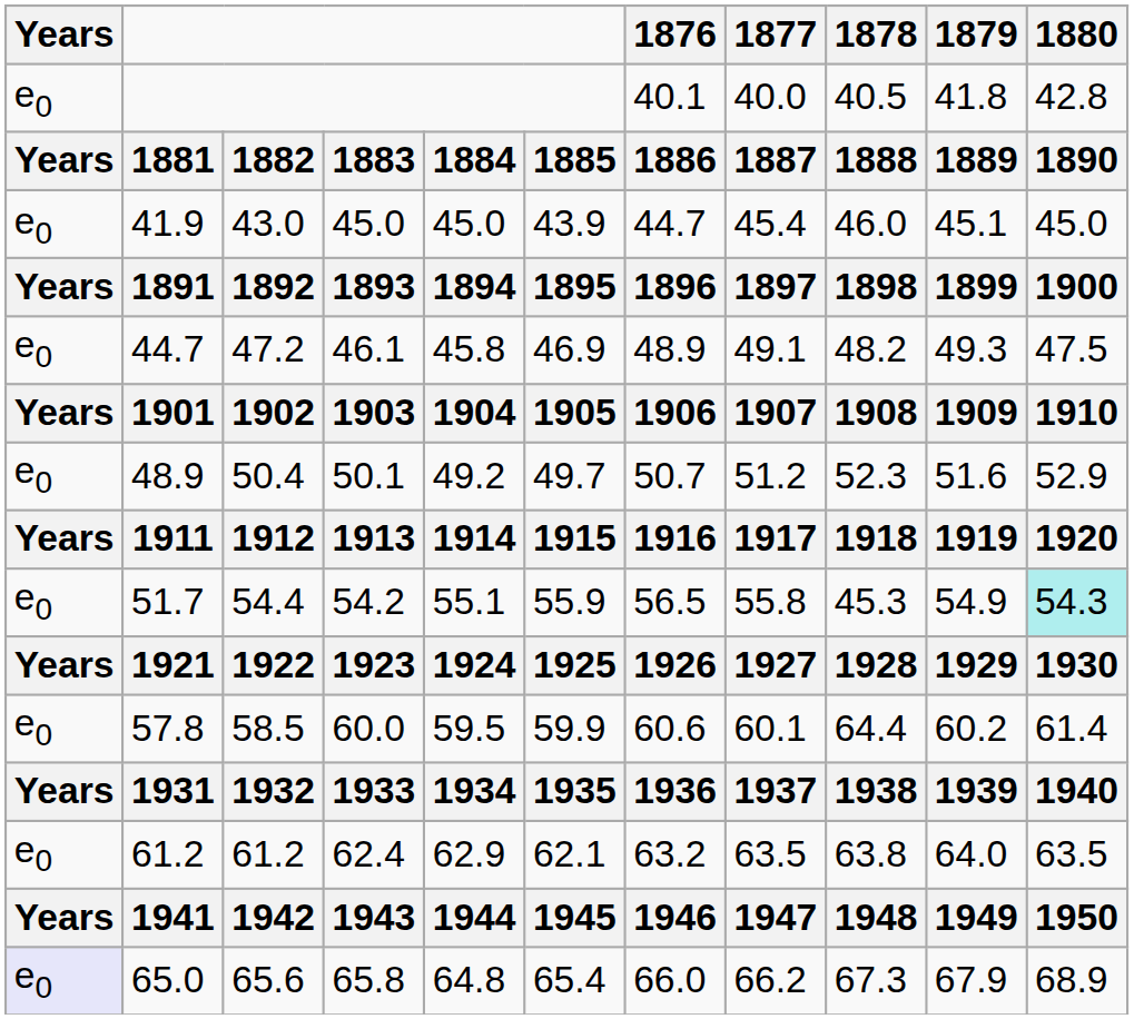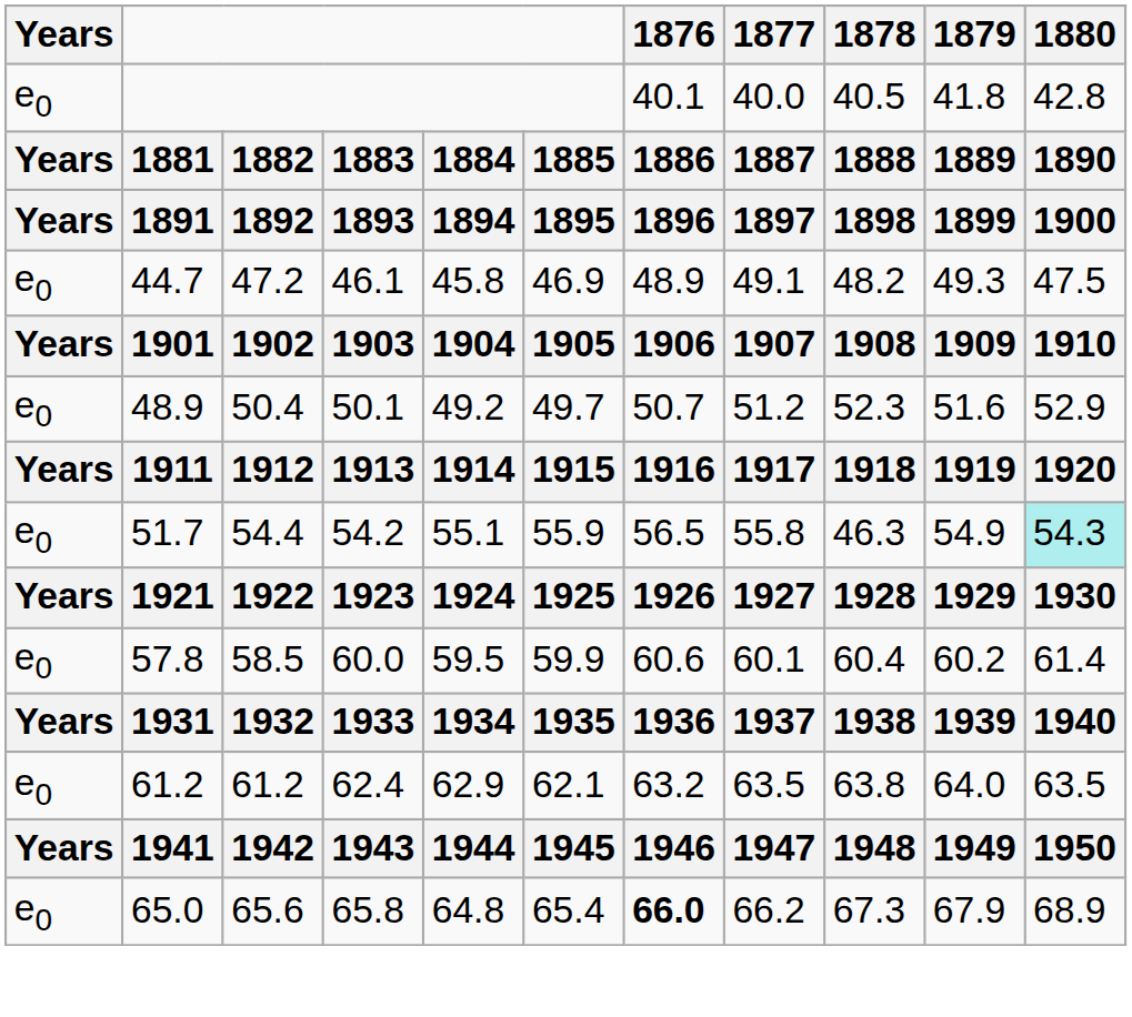 <table class="wikitable">
 <tr>
 <th>Years</th>
 <td colspan=5></td>
 <th>1876</th>
 <th>1877</th>
 <th>1878</th>
 <th>1879</th>
 <th>1880</th>
 </tr>
 <tr>
 <td>e<sub>0</sub></td>
 <td colspan=5></td>
 <td>40.1</td>
 <td>40.0</td>
 <td>40.5</td>
 <td>41.8</td>
 <td>42.8</td>
 </tr>
 <tr>
 <th>Years</th>
 <th>1881</th>
 <th>1882</th>
 <th>1883</th>
 <th>1884</th>
 <th>1885</th>
 <th>1886</th>
 <th>1887</th>
 <th>1888</th>
 <th>1889</th>
 <th>1890</th>
-</tr>
-<tr>
-<td>e<sub>0</sub></td>
-<td>41.9</td>
-<td>43.0</td>
-<td>45.0</td>
-<td>45.0</td>
-<td>43.9</td>
-<td>44.7</td>
-<td>45.4</td>
-<td>46.0</td>
-<td>45.1</td>
-<td>45.0</td>
 </tr>
 <tr>
 <th>Years</th>
 <th>1891</th>
 <th>1892</th>
 <th>1893</th>
 <th>1894</th>
 <th>1895</th>
 <th>1896</th>
 <th>1897</th>
 <th>1898</th>
 <th>1899</th>
 <th>1900</th>
 </tr>
 <tr>
 <td>e<sub>0</sub></td>
 <td>44.7</td>
 <td>47.2</td>
 <td>46.1</td>
 <td>45.8</td>
 <td>46.9</td>
 <td>48.9</td>
 <td>49.1</td>
 <td>48.2</td>
 <td>49.3</td>
 <td>47.5</td>
 </tr>
 <tr>
 <th>Years</th>
 <th>1901</th>
 <th>1902</th>
 <th>1903</th>
 <th>1904</th>
 <th>1905</th>
 <th>1906</th>
 <th>1907</th>
 <th>1908</th>
 <th>1909</th>
 <th>1910</th>
 </tr>
 <tr>
 <td>e<sub>0</sub></td>
 <td>48.9</td>
 <td>50.4</td>
 <td>50.1</td>
 <td>49.2</td>
 <td>49.7</td>
 <td>50.7</td>
 <td>51.2</td>
 <td>52.3</td>
 <td>51.6</td>
 <td>52.9</td>
 </tr>
 <tr>
 <th>Years</th>
 <th>1911</th>
 <th>1912</th>
 <th>1913</th>
 <th>1914</th>
 <th>1915</th>
 <th>1916</th>
 <th>1917</th>
 <th>1918</th>
 <th>1919</th>
 <th>1920</th>
 </tr>
 <tr>
 <td>e<sub>0</sub></td>
 <td>51.7</td>
 <td>54.4</td>
 <td>54.2</td>
 <td>55.1</td>
 <td>55.9</td>
 <td>56.5</td>
 <td>55.8</td>
-<td>45.3</td>
+<td>46.3</td>
 <td>54.9</td>
 <td style="background: paleturquoise;">54.3</td>
 </tr>
 <tr>
 <th>Years</th>
 <th>1921</th>
 <th>1922</th>
 <th>1923</th>
 <th>1924</th>
 <th>1925</th>
 <th>1926</th>
 <th>1927</th>
 <th>1928</th>
 <th>1929</th>
 <th>1930</th>
 </tr>
 <tr>
 <td>e<sub>0</sub></td>
 <td>57.8</td>
 <td>58.5</td>
 <td>60.0</td>
 <td>59.5</td>
 <td>59.9</td>
 <td>60.6</td>
 <td>60.1</td>
-<td>64.4</td>
+<td>60.4</td>
 <td>60.2</td>
 <td>61.4</td>
 </tr>
 <tr>
 <th>Years</th>
 <th>1931</th>
 <th>1932</th>
 <th>1933</th>
 <th>1934</th>
 <th>1935</th>
 <th>1936</th>
 <th>1937</th>
 <th>1938</th>
 <th>1939</th>
 <th>1940</th>
 </tr>
 <tr>
 <td>e<sub>0</sub></td>
 <td>61.2</td>
 <td>61.2</td>
 <td>62.4</td>
 <td>62.9</td>
 <td>62.1</td>
 <td>63.2</td>
 <td>63.5</td>
 <td>63.8</td>
 <td>64.0</td>
 <td>63.5</td>
 </tr>
 <tr>
 <th>Years</th>
 <th>1941</th>
 <th>1942</th>
 <th>1943</th>
 <th>1944</th>
 <th>1945</th>
 <th>1946</th>
 <th>1947</th>
 <th>1948</th>
 <th>1949</th>
 <th>1950</th>
 </tr>
 <tr>
-<td style="background: lavender;">e<sub>0</sub></td>
+<td>e<sub>0</sub></td>
 <td>65.0</td>
 <td>65.6</td>
 <td>65.8</td>
 <td>64.8</td>
 <td>65.4</td>
-<td>66.0</td>
+<td><strong>66.0</strong></td>
 <td>66.2</td>
 <td>67.3</td>
 <td>67.9</td>
 <td>68.9</td>
 </tr>
 </table>
